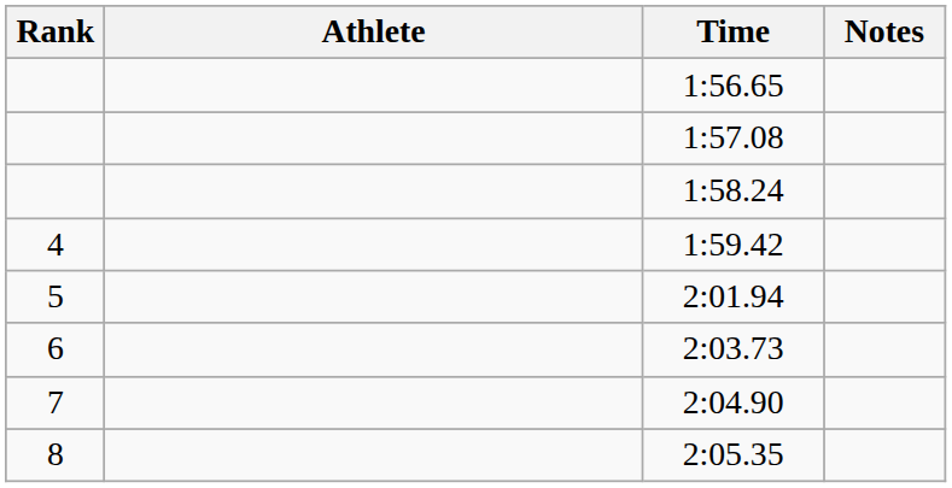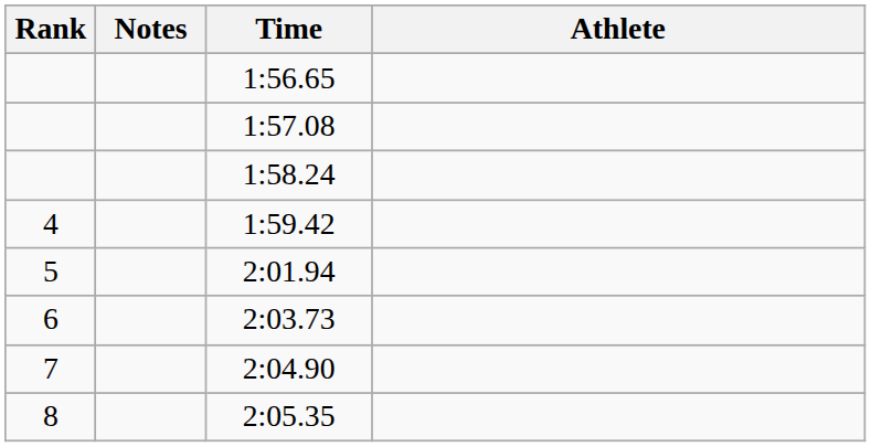 <table class="wikitable" style="text-align:center">
 <tr>
 <th width=40>Rank</th>
+<th width=50>Notes</th>
+<th width=80>Time</th>
 <th width=250>Athlete</th>
-<th width=80>Time</th>
-<th width=50>Notes</th>
 </tr>
 <tr>
 <td></td>
+<td></td>
+<td>1:56.65</td>
 <td align=left></td>
-<td>1:56.65</td>
-<td></td>
 </tr>
 <tr>
 <td></td>
+<td></td>
+<td>1:57.08</td>
 <td align=left></td>
-<td>1:57.08</td>
-<td></td>
 </tr>
 <tr>
 <td></td>
+<td></td>
+<td>1:58.24</td>
 <td align=left></td>
-<td>1:58.24</td>
-<td></td>
 </tr>
 <tr>
 <td>4</td>
+<td></td>
+<td>1:59.42</td>
 <td align=left></td>
-<td>1:59.42</td>
-<td></td>
 </tr>
 <tr>
 <td>5</td>
+<td></td>
+<td>2:01.94</td>
 <td align=left></td>
-<td>2:01.94</td>
-<td></td>
 </tr>
 <tr>
 <td>6</td>
+<td></td>
+<td>2:03.73</td>
 <td align=left></td>
-<td>2:03.73</td>
-<td></td>
 </tr>
 <tr>
 <td>7</td>
+<td></td>
+<td>2:04.90</td>
 <td align=left></td>
-<td>2:04.90</td>
-<td></td>
 </tr>
 <tr>
 <td>8</td>
+<td></td>
+<td>2:05.35</td>
 <td align=left></td>
-<td>2:05.35</td>
-<td></td>
 </tr>
 </table>
